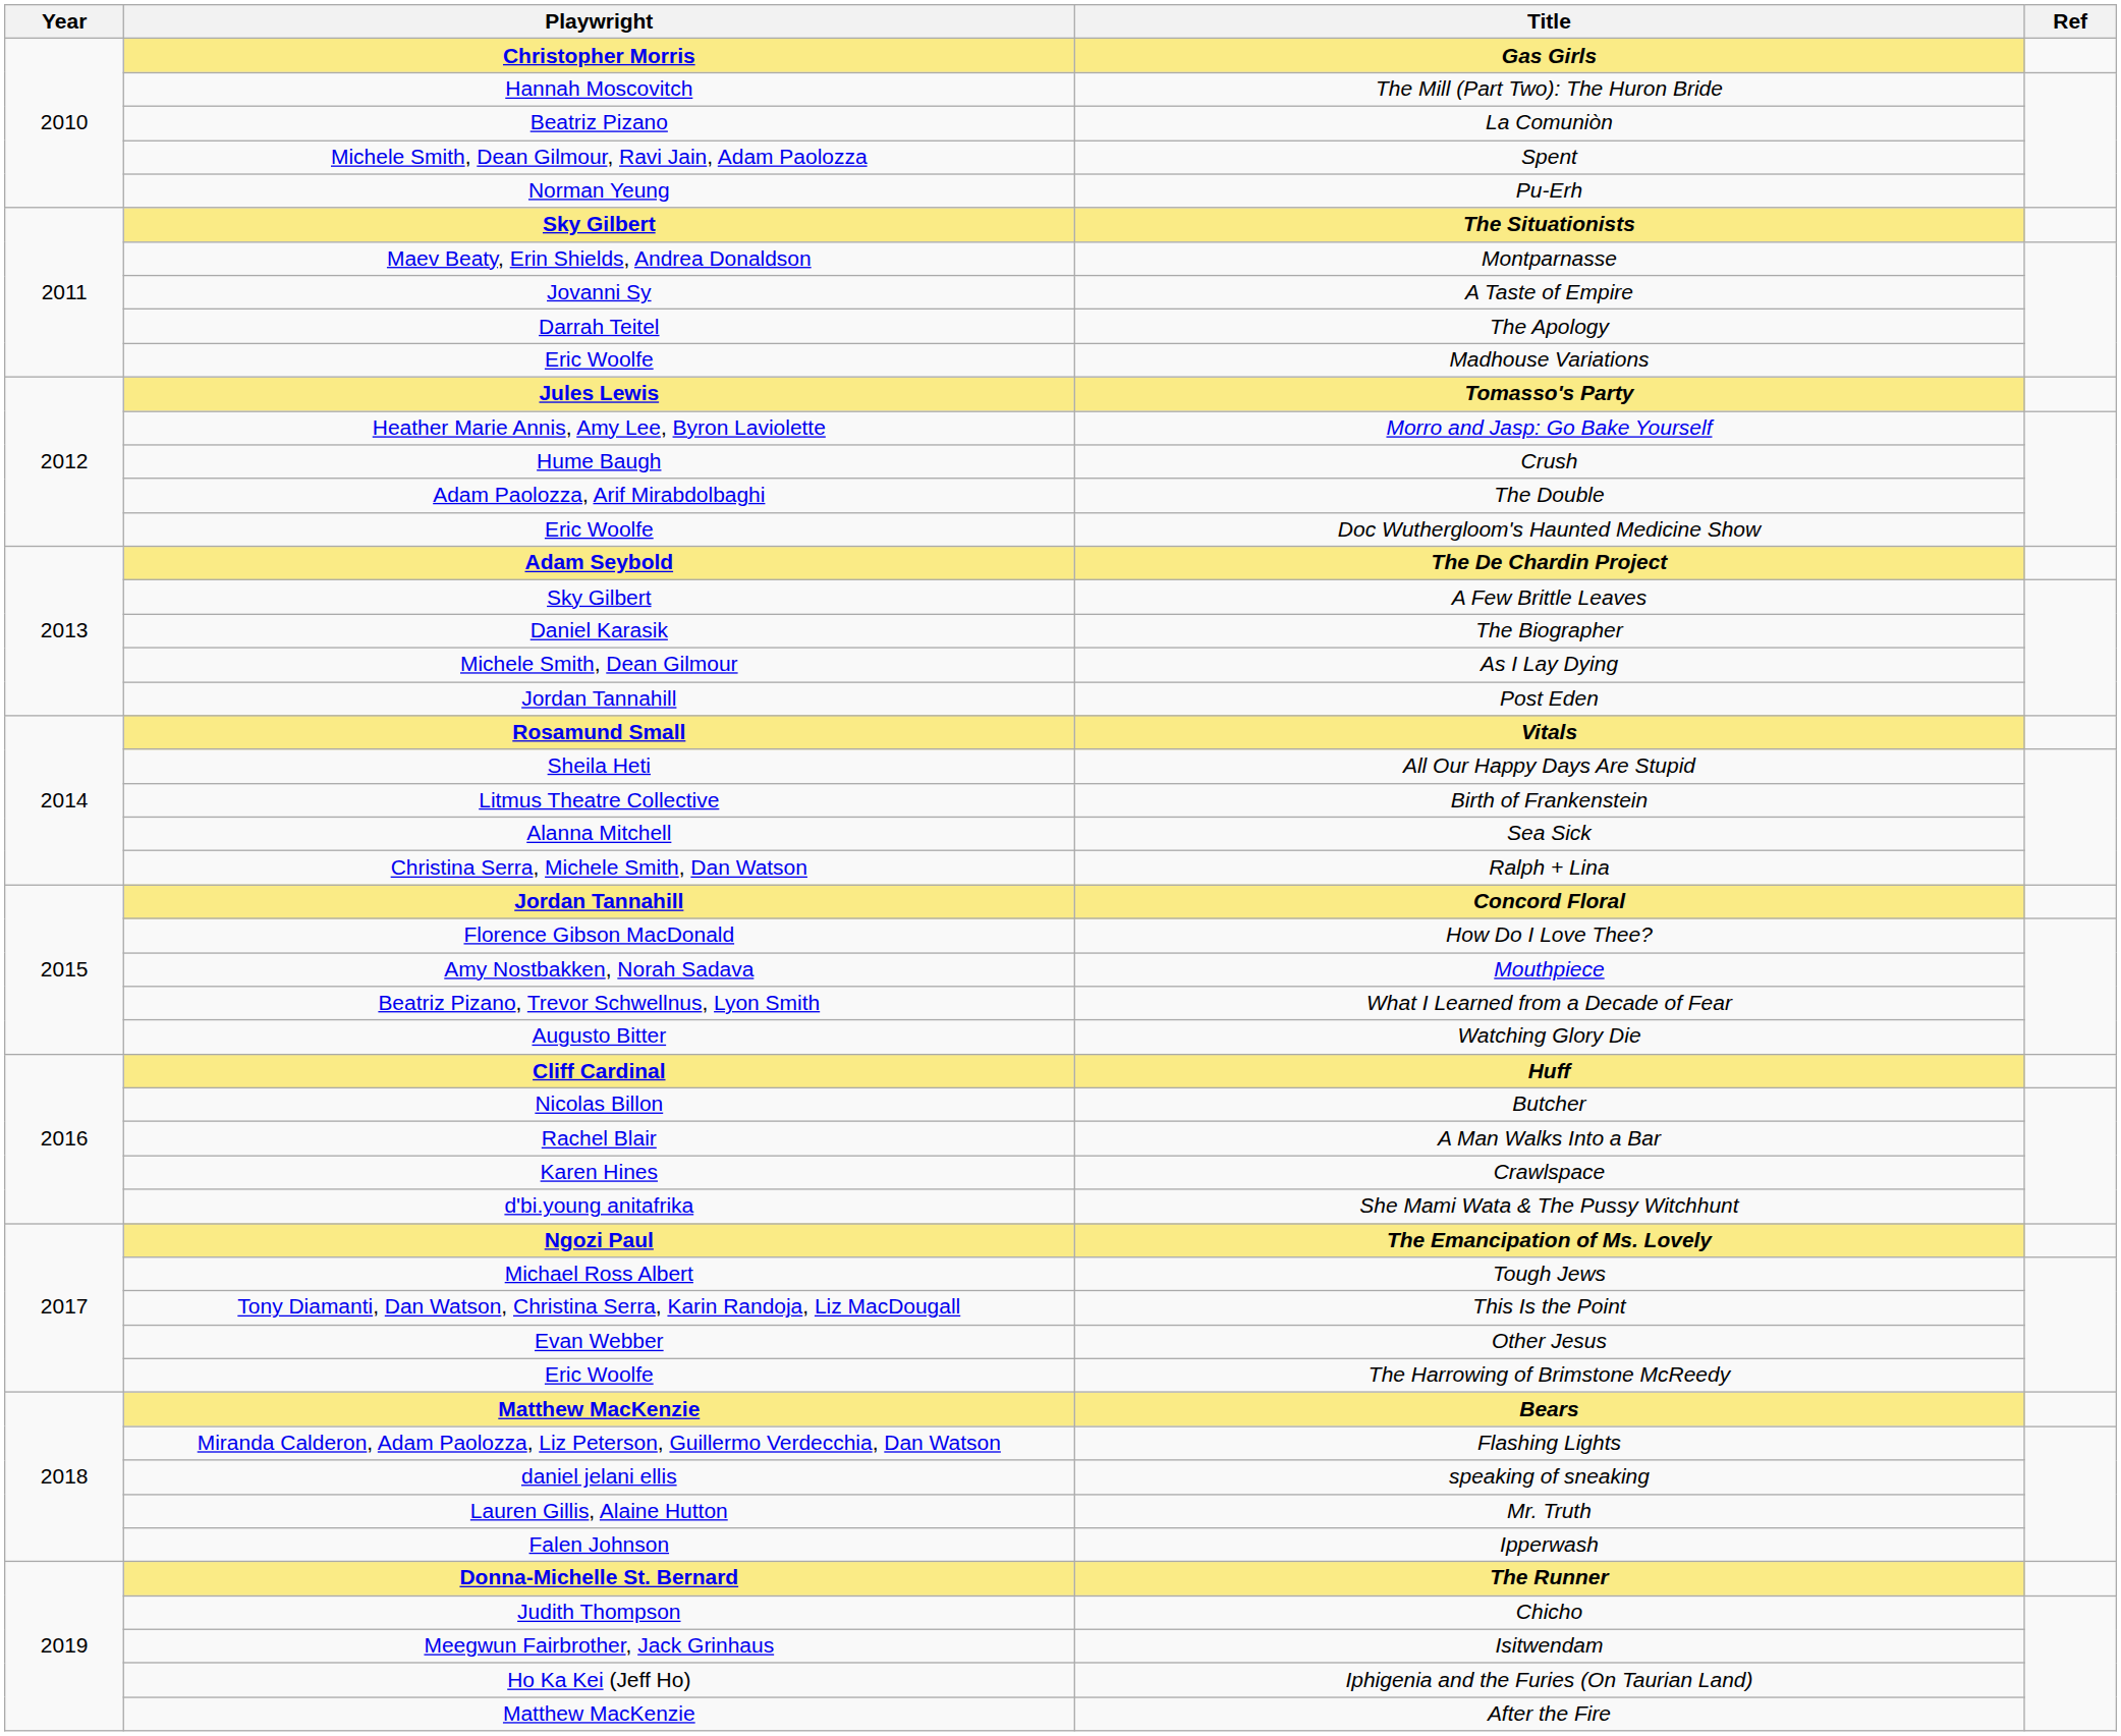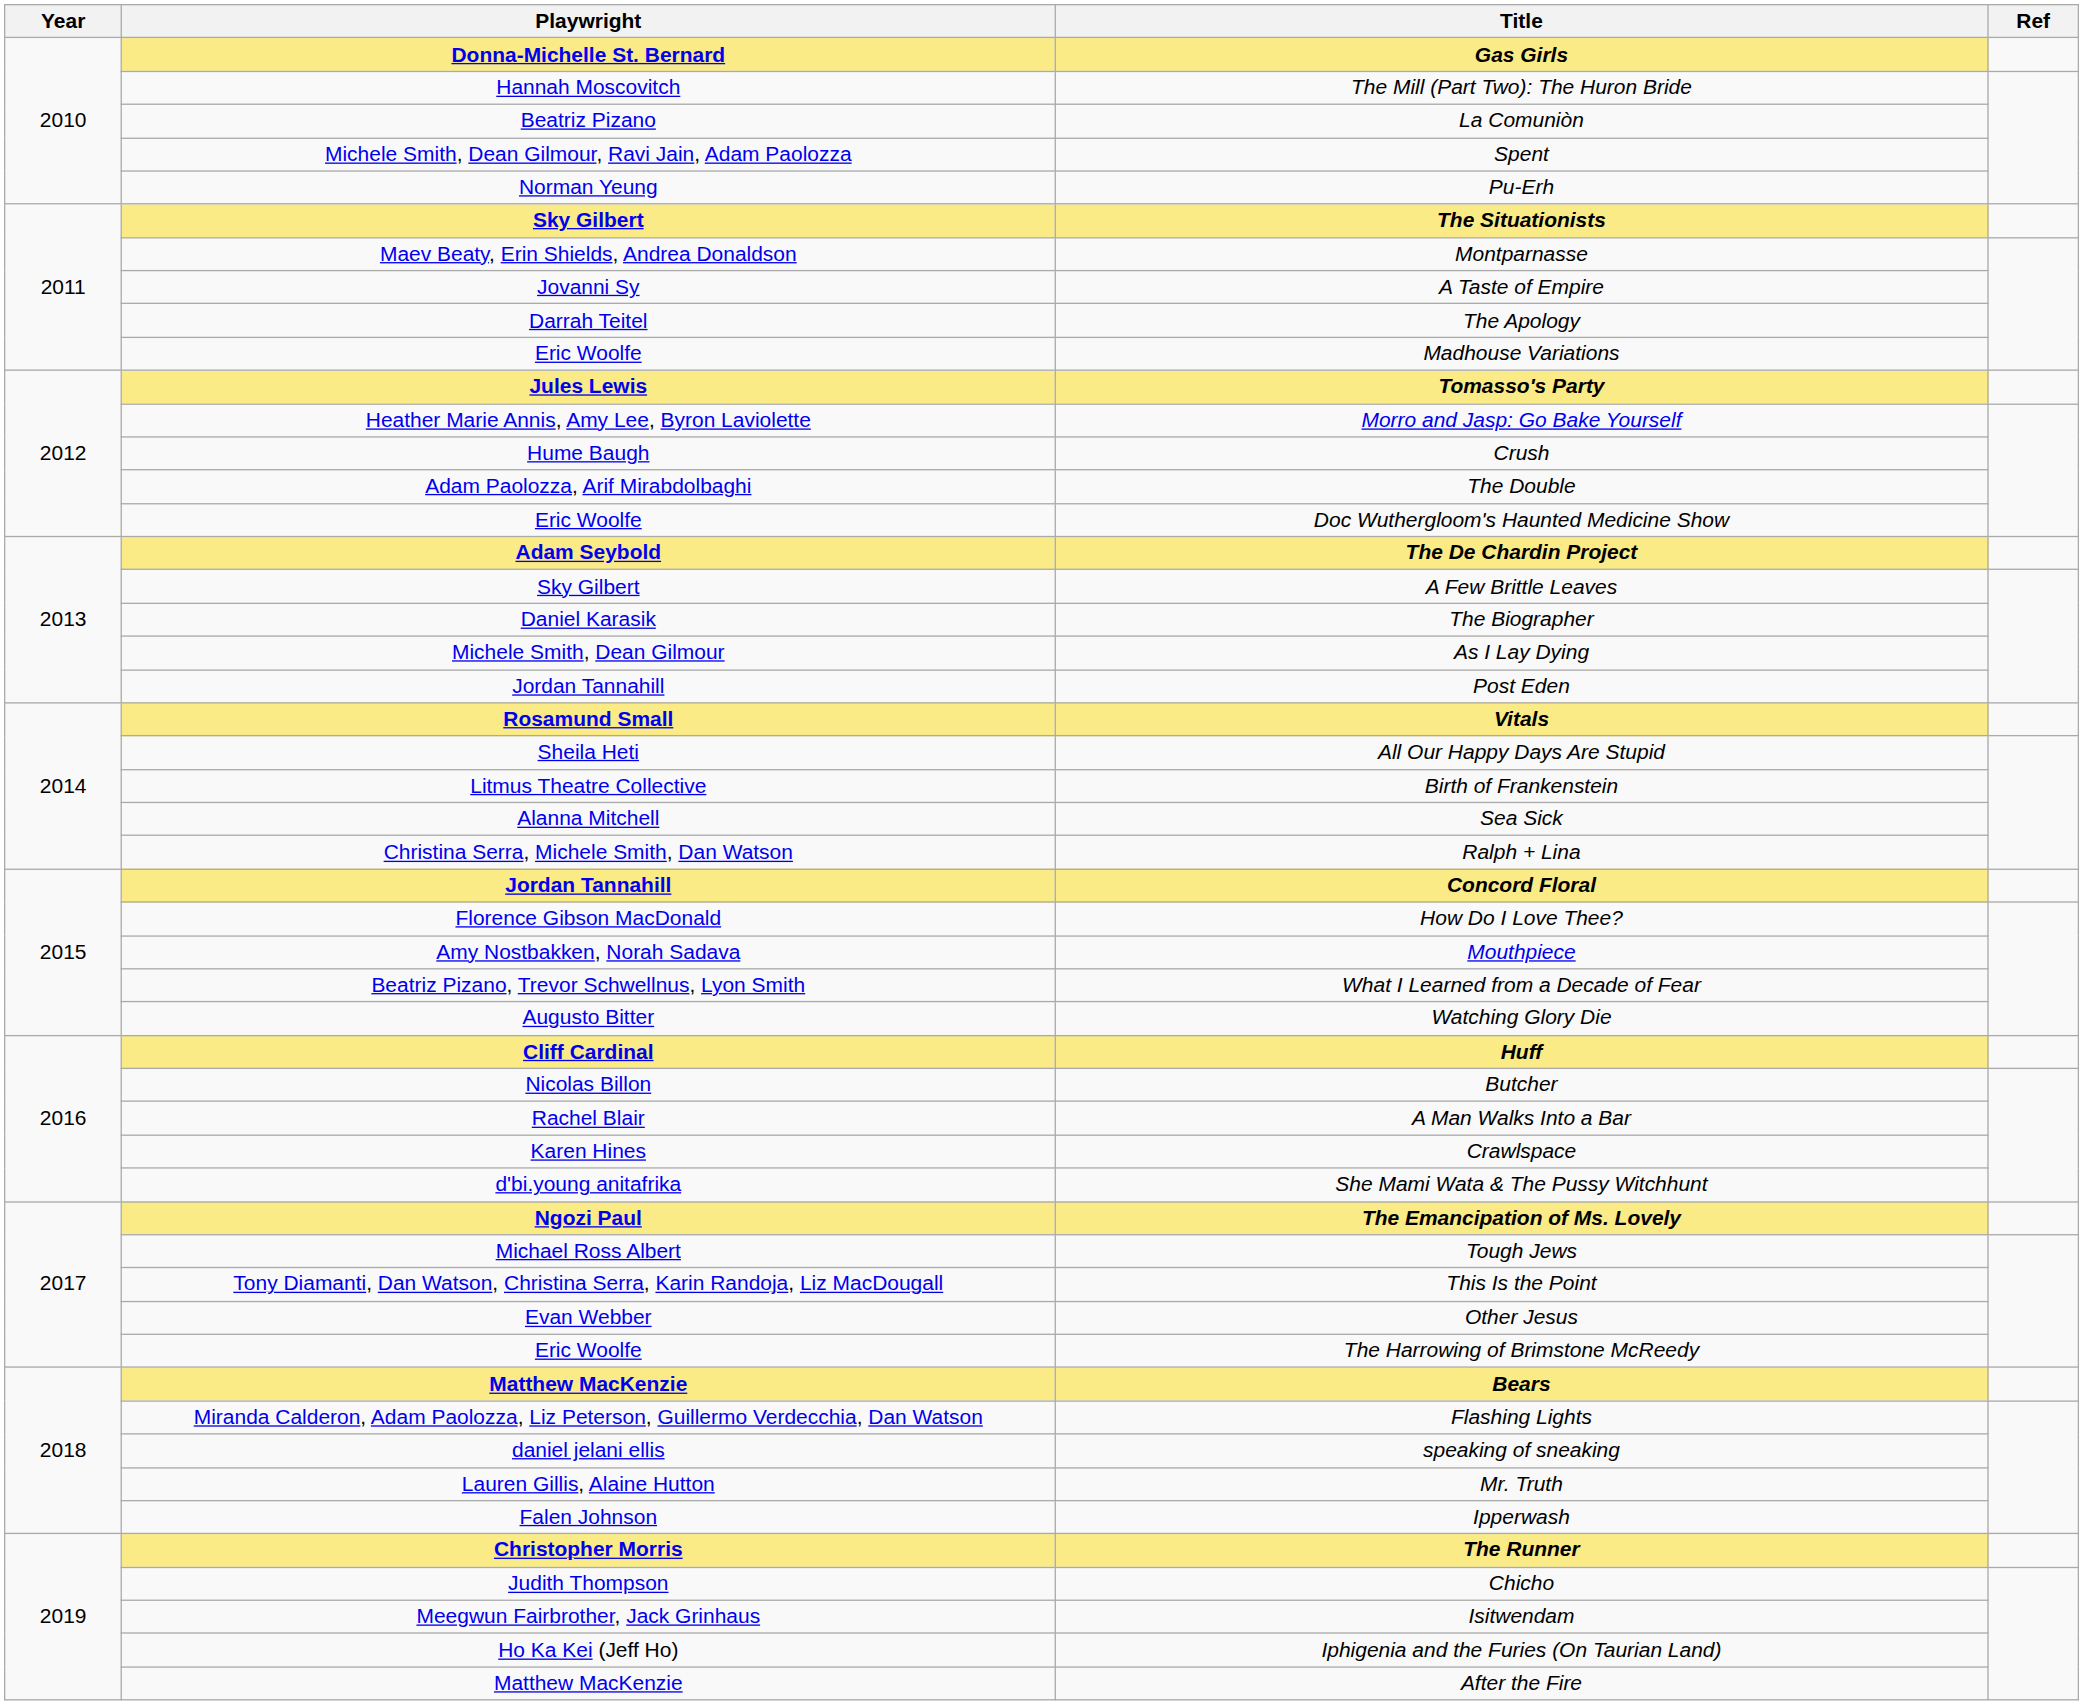 <table class="wikitable" width="100%" style="text-align:center;">
 <tr>
 <th>Year</th>
 <th width="45%">Playwright</th>
 <th width="45%">Title</th>
 <th>Ref</th>
 </tr>
 <tr>
 <td rowspan=5>2010</td>
-<td style="background:#FAEB86"><strong><a href='#'>Christopher Morris</a></strong></td>
+<td style="background:#FAEB86"><strong><a href='#'>Donna-Michelle St. Bernard</a></strong></td>
 <td style="background:#FAEB86"><strong><em>Gas Girls</em></strong></td>
 <td></td>
 </tr>
 <tr>
 <td><a href='#'>Hannah Moscovitch</a></td>
 <td><em>The Mill (Part Two): The Huron Bride</em></td>
 <td rowspan=4></td>
 </tr>
 <tr>
 <td><a href='#'>Beatriz Pizano</a></td>
 <td><em>La Comuniòn</em></td>
 </tr>
 <tr>
 <td><a href='#'>Michele Smith</a>, <a href='#'>Dean Gilmour</a>, <a href='#'>Ravi Jain</a>, <a href='#'>Adam Paolozza</a></td>
 <td><em>Spent</em></td>
 </tr>
 <tr>
 <td><a href='#'>Norman Yeung</a></td>
 <td><em>Pu-Erh</em></td>
 </tr>
 <tr>
 <td rowspan=5>2011</td>
 <td style="background:#FAEB86"><strong><a href='#'>Sky Gilbert</a></strong></td>
 <td style="background:#FAEB86"><strong><em>The Situationists</em></strong></td>
 <td></td>
 </tr>
 <tr>
 <td><a href='#'>Maev Beaty</a>, <a href='#'>Erin Shields</a>, <a href='#'>Andrea Donaldson</a></td>
 <td><em>Montparnasse</em></td>
 <td rowspan=4></td>
 </tr>
 <tr>
 <td><a href='#'>Jovanni Sy</a></td>
 <td><em>A Taste of Empire</em></td>
 </tr>
 <tr>
 <td><a href='#'>Darrah Teitel</a></td>
 <td><em>The Apology</em></td>
 </tr>
 <tr>
 <td><a href='#'>Eric Woolfe</a></td>
 <td><em>Madhouse Variations</em></td>
 </tr>
 <tr>
 <td rowspan=5>2012</td>
 <td style="background:#FAEB86"><strong><a href='#'>Jules Lewis</a></strong></td>
 <td style="background:#FAEB86"><strong><em>Tomasso's Party</em></strong></td>
 <td></td>
 </tr>
 <tr>
 <td><a href='#'>Heather Marie Annis</a>, <a href='#'>Amy Lee</a>, <a href='#'>Byron Laviolette</a></td>
 <td><em><a href='#'>Morro and Jasp: Go Bake Yourself</a></em></td>
 <td rowspan=4></td>
 </tr>
 <tr>
 <td><a href='#'>Hume Baugh</a></td>
 <td><em>Crush</em></td>
 </tr>
 <tr>
 <td><a href='#'>Adam Paolozza</a>, <a href='#'>Arif Mirabdolbaghi</a></td>
 <td><em>The Double</em></td>
 </tr>
 <tr>
 <td><a href='#'>Eric Woolfe</a></td>
 <td><em>Doc Wuthergloom's Haunted Medicine Show</em></td>
 </tr>
 <tr>
 <td rowspan=5>2013</td>
 <td style="background:#FAEB86"><strong><a href='#'>Adam Seybold</a></strong></td>
 <td style="background:#FAEB86"><strong><em>The De Chardin Project</em></strong></td>
 <td></td>
 </tr>
 <tr>
 <td><a href='#'>Sky Gilbert</a></td>
 <td><em>A Few Brittle Leaves</em></td>
 <td rowspan=4></td>
 </tr>
 <tr>
 <td><a href='#'>Daniel Karasik</a></td>
 <td><em>The Biographer</em></td>
 </tr>
 <tr>
 <td><a href='#'>Michele Smith</a>, <a href='#'>Dean Gilmour</a></td>
 <td><em>As I Lay Dying</em></td>
 </tr>
 <tr>
 <td><a href='#'>Jordan Tannahill</a></td>
 <td><em>Post Eden</em></td>
 </tr>
 <tr>
 <td rowspan=5>2014</td>
 <td style="background:#FAEB86"><strong><a href='#'>Rosamund Small</a></strong></td>
 <td style="background:#FAEB86"><strong><em>Vitals</em></strong></td>
 <td></td>
 </tr>
 <tr>
 <td><a href='#'>Sheila Heti</a></td>
 <td><em>All Our Happy Days Are Stupid</em></td>
 <td rowspan=4></td>
 </tr>
 <tr>
 <td><a href='#'>Litmus Theatre Collective</a></td>
 <td><em>Birth of Frankenstein</em></td>
 </tr>
 <tr>
 <td><a href='#'>Alanna Mitchell</a></td>
 <td><em>Sea Sick</em></td>
 </tr>
 <tr>
 <td><a href='#'>Christina Serra</a>, <a href='#'>Michele Smith</a>, <a href='#'>Dan Watson</a></td>
 <td><em>Ralph + Lina</em></td>
 </tr>
 <tr>
 <td rowspan=5>2015</td>
 <td style="background:#FAEB86"><strong><a href='#'>Jordan Tannahill</a></strong></td>
 <td style="background:#FAEB86"><strong><em>Concord Floral</em></strong></td>
 <td></td>
 </tr>
 <tr>
 <td><a href='#'>Florence Gibson MacDonald</a></td>
 <td><em>How Do I Love Thee?</em></td>
 <td rowspan=4></td>
 </tr>
 <tr>
 <td><a href='#'>Amy Nostbakken</a>, <a href='#'>Norah Sadava</a></td>
 <td><em><a href='#'>Mouthpiece</a></em></td>
 </tr>
 <tr>
 <td><a href='#'>Beatriz Pizano</a>, <a href='#'>Trevor Schwellnus</a>, <a href='#'>Lyon Smith</a></td>
 <td><em>What I Learned from a Decade of Fear</em></td>
 </tr>
 <tr>
 <td><a href='#'>Augusto Bitter</a></td>
 <td><em>Watching Glory Die</em></td>
 </tr>
 <tr>
 <td rowspan=5>2016</td>
 <td style="background:#FAEB86"><strong><a href='#'>Cliff Cardinal</a></strong></td>
 <td style="background:#FAEB86"><strong><em>Huff</em></strong></td>
 <td></td>
 </tr>
 <tr>
 <td><a href='#'>Nicolas Billon</a></td>
 <td><em>Butcher</em></td>
 <td rowspan=4></td>
 </tr>
 <tr>
 <td><a href='#'>Rachel Blair</a></td>
 <td><em>A Man Walks Into a Bar</em></td>
 </tr>
 <tr>
 <td><a href='#'>Karen Hines</a></td>
 <td><em>Crawlspace</em></td>
 </tr>
 <tr>
 <td><a href='#'>d'bi.young anitafrika</a></td>
 <td><em>She Mami Wata & The Pussy Witchhunt</em></td>
 </tr>
 <tr>
 <td rowspan=5>2017</td>
 <td style="background:#FAEB86"><strong><a href='#'>Ngozi Paul</a></strong></td>
 <td style="background:#FAEB86"><strong><em>The Emancipation of Ms. Lovely</em></strong></td>
 <td></td>
 </tr>
 <tr>
 <td><a href='#'>Michael Ross Albert</a></td>
 <td><em>Tough Jews</em></td>
 <td rowspan=4></td>
 </tr>
 <tr>
 <td><a href='#'>Tony Diamanti</a>, <a href='#'>Dan Watson</a>, <a href='#'>Christina Serra</a>, <a href='#'>Karin Randoja</a>, <a href='#'>Liz MacDougall</a></td>
 <td><em>This Is the Point</em></td>
 </tr>
 <tr>
 <td><a href='#'>Evan Webber</a></td>
 <td><em>Other Jesus</em></td>
 </tr>
 <tr>
 <td><a href='#'>Eric Woolfe</a></td>
 <td><em>The Harrowing of Brimstone McReedy</em></td>
 </tr>
 <tr>
 <td rowspan=5>2018</td>
 <td style="background:#FAEB86"><strong><a href='#'>Matthew MacKenzie</a></strong></td>
 <td style="background:#FAEB86"><strong><em>Bears</em></strong></td>
 <td></td>
 </tr>
 <tr>
 <td><a href='#'>Miranda Calderon</a>, <a href='#'>Adam Paolozza</a>, <a href='#'>Liz Peterson</a>, <a href='#'>Guillermo Verdecchia</a>, <a href='#'>Dan Watson</a></td>
 <td><em>Flashing Lights</em></td>
 <td rowspan=4></td>
 </tr>
 <tr>
 <td><a href='#'>daniel jelani ellis</a></td>
 <td><em>speaking of sneaking</em></td>
 </tr>
 <tr>
 <td><a href='#'>Lauren Gillis</a>, <a href='#'>Alaine Hutton</a></td>
 <td><em>Mr. Truth</em></td>
 </tr>
 <tr>
 <td><a href='#'>Falen Johnson</a></td>
 <td><em>Ipperwash</em></td>
 </tr>
 <tr>
 <td rowspan=5>2019</td>
-<td style="background:#FAEB86"><strong><a href='#'>Donna-Michelle St. Bernard</a></strong></td>
+<td style="background:#FAEB86"><strong><a href='#'>Christopher Morris</a></strong></td>
 <td style="background:#FAEB86"><strong><em>The Runner</em></strong></td>
 <td></td>
 </tr>
 <tr>
 <td><a href='#'>Judith Thompson</a></td>
 <td><em>Chicho</em></td>
 <td rowspan=4></td>
 </tr>
 <tr>
 <td><a href='#'>Meegwun Fairbrother</a>, <a href='#'>Jack Grinhaus</a></td>
 <td><em>Isitwendam</em></td>
 </tr>
 <tr>
 <td><a href='#'>Ho Ka Kei</a> (Jeff Ho)</td>
 <td><em>Iphigenia and the Furies (On Taurian Land)</em></td>
 </tr>
 <tr>
 <td><a href='#'>Matthew MacKenzie</a></td>
 <td><em>After the Fire</em></td>
 </tr>
 </table>
